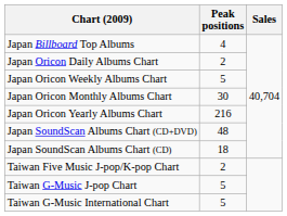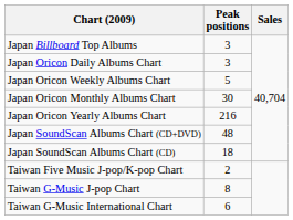 <table class="wikitable sortable">
 <tr>
 <th>Chart (2009)</th>
 <th>Peak<br>positions</th>
 <th>Sales</th>
 </tr>
 <tr>
 <td>Japan <em><a href='#'>Billboard</a></em> Top Albums</td>
-<td align="center">4</td>
+<td align="center">3</td>
 <td rowspan="7" align="center">40,704</td>
 </tr>
 <tr>
 <td>Japan <a href='#'>Oricon</a> Daily Albums Chart</td>
-<td align="center">2</td>
+<td align="center">3</td>
 </tr>
 <tr>
 <td>Japan Oricon Weekly Albums Chart</td>
 <td align="center">5</td>
 </tr>
 <tr>
 <td>Japan Oricon Monthly Albums Chart</td>
 <td align="center">30</td>
 </tr>
 <tr>
 <td>Japan Oricon Yearly Albums Chart</td>
 <td align="center">216</td>
 </tr>
 <tr>
 <td>Japan <a href='#'>SoundScan</a> Albums Chart <small>(CD+DVD)</small></td>
 <td align="center">48</td>
 </tr>
 <tr>
 <td>Japan SoundScan Albums Chart <small>(CD)</small></td>
 <td align="center">18</td>
 </tr>
 <tr>
 <td>Taiwan Five Music J-pop/K-pop Chart</td>
 <td align="center">2</td>
 </tr>
 <tr>
 <td>Taiwan <a href='#'>G-Music</a> J-pop Chart</td>
-<td align="center">5</td>
+<td align="center">8</td>
 </tr>
 <tr>
 <td>Taiwan G-Music International Chart</td>
-<td align="center">5</td>
+<td align="center">6</td>
 </tr>
 </table>
